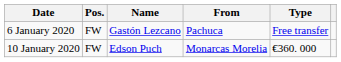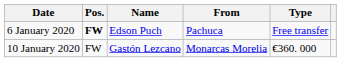 <table class="wikitable">
 <tr>
 <th>Date</th>
 <th>Pos.</th>
 <th>Name</th>
 <th>From</th>
 <th>Type</th>
 <th></th>
 </tr>
 <tr>
 <td>6 January 2020</td>
-<td>FW</td>
-<td> <a href='#'>Gastón Lezcano</a></td>
+<td><strong>FW</strong></td>
+<td> <a href='#'>Edson Puch</a></td>
 <td> <a href='#'>Pachuca</a></td>
 <td><a href='#'>Free transfer</a></td>
 <td></td>
 </tr>
 <tr>
 <td>10 January 2020</td>
 <td>FW</td>
-<td> <a href='#'>Edson Puch</a></td>
+<td> <a href='#'>Gastón Lezcano</a></td>
 <td> <a href='#'>Monarcas Morelia</a></td>
 <td>€360. 000</td>
 <td></td>
 </tr>
 </table>
